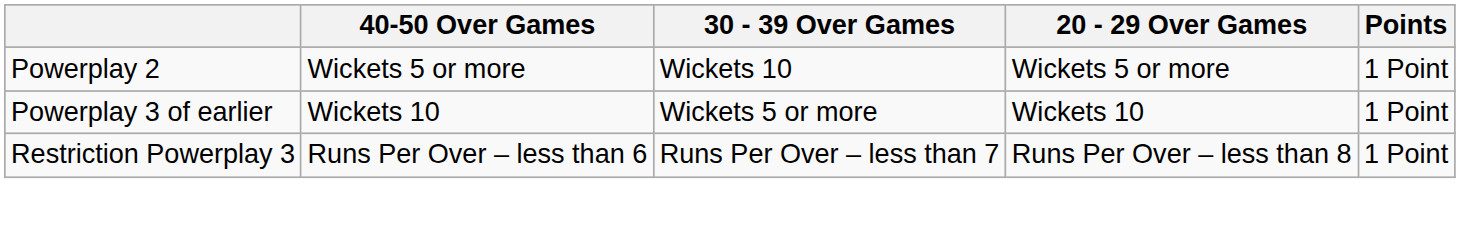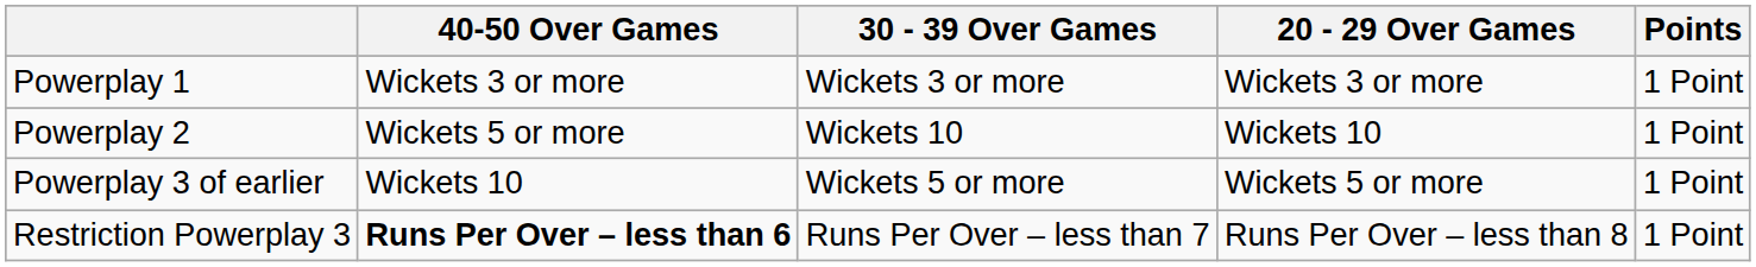 <table class="wikitable">
 <tr>
 <th></th>
 <th>40-50 Over Games</th>
 <th>30 - 39 Over Games</th>
 <th>20 - 29 Over Games</th>
 <th>Points</th>
 </tr>
 <tr>
+<td>Powerplay 1</td>
+<td>Wickets 3 or more</td>
+<td>Wickets 3 or more</td>
+<td>Wickets 3 or more</td>
+<td>1 Point</td>
+</tr>
+<tr>
 <td>Powerplay 2</td>
 <td>Wickets 5 or more</td>
 <td>Wickets 10</td>
-<td>Wickets 5 or more</td>
+<td>Wickets 10</td>
 <td>1 Point</td>
 </tr>
 <tr>
 <td>Powerplay 3 of earlier</td>
 <td>Wickets 10</td>
 <td>Wickets 5 or more</td>
-<td>Wickets 10</td>
+<td>Wickets 5 or more</td>
 <td>1 Point</td>
 </tr>
 <tr>
 <td>Restriction Powerplay 3</td>
-<td>Runs Per Over – less than 6</td>
+<td><strong>Runs Per Over – less than 6</strong></td>
 <td>Runs Per Over – less than 7</td>
 <td>Runs Per Over – less than 8</td>
 <td>1 Point</td>
 </tr>
 </table>
